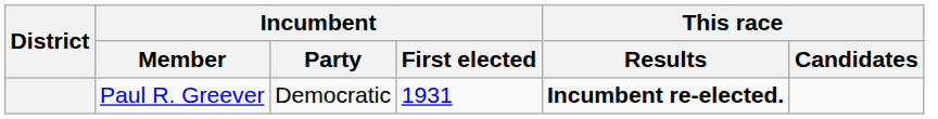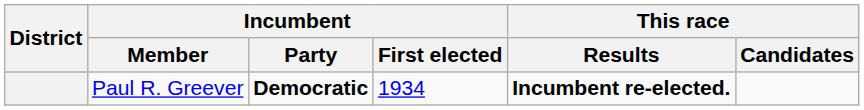 <table class=wikitable>
 <tr>
 <th rowspan=2>District</th>
 <th colspan=3>Incumbent</th>
 <th colspan=2>This race</th>
 </tr>
 <tr>
 <th>Member</th>
 <th>Party</th>
 <th>First elected</th>
 <th>Results</th>
 <th>Candidates</th>
 </tr>
 <tr>
 <th></th>
 <td><a href='#'>Paul R. Greever</a></td>
-<td>Democratic</td>
-<td><a href='#'>1931</a></td>
+<td><strong>Democratic</strong></td>
+<td><a href='#'>1934</a></td>
 <td><strong>Incumbent re-elected.</strong></td>
 <td nowrap></td>
 </tr>
 </table>
